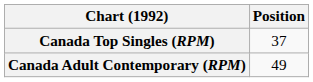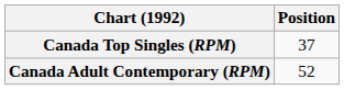 <table class="wikitable sortable plainrowheaders" style="text-align:center">
 <tr>
 <th>Chart (1992)</th>
 <th>Position</th>
 </tr>
 <tr>
 <th scope="row">Canada Top Singles (<em>RPM</em>)</th>
 <td>37</td>
 </tr>
 <tr>
 <th scope="row">Canada Adult Contemporary (<em>RPM</em>)</th>
-<td>49</td>
+<td>52</td>
 </tr>
 </table>
